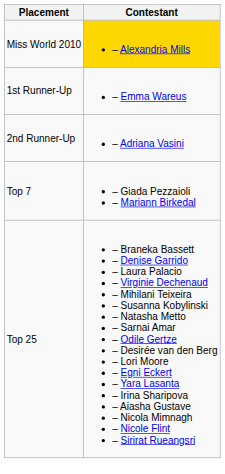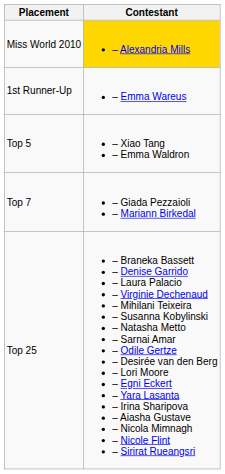 <table class="wikitable sortable" style="font-size:95%;">
 <tr>
 <th>Placement</th>
 <th>Contestant</th>
 </tr>
 <tr>
 <td>Miss World 2010</td>
 <td style="background: gold;"><br><ul><li> – <a href='#'>Alexandria Mills</a></li></ul></td>
 </tr>
 <tr>
 <td>1st Runner-Up</td>
 <td><br><ul><li> – <a href='#'>Emma Wareus</a></li></ul></td>
 </tr>
 <tr>
-<td>2nd Runner-Up</td>
-<td><br><ul><li> – <a href='#'>Adriana Vasini</a></li></ul></td>
+<td>Top 5</td>
+<td><br><ul><li> – Xiao Tang</li><li> – Emma Waldron</li></ul></td>
 </tr>
 <tr>
 <td>Top 7</td>
 <td><br><ul><li> – Giada Pezzaioli</li><li> – <a href='#'>Mariann Birkedal</a></li></ul></td>
 </tr>
 <tr>
 <td>Top 25</td>
 <td><br><ul><li> – Braneka Bassett</li><li> – <a href='#'>Denise Garrido</a></li><li> – Laura Palacio</li><li> – <a href='#'>Virginie Dechenaud</a></li><li> – Mihilani Teixeira</li><li> – Susanna Kobylinski</li><li> – Natasha Metto</li><li> – Sarnai Amar</li><li> – <a href='#'>Odile Gertze</a></li><li> – Desirée van den Berg</li><li> – Lori Moore</li><li> – <a href='#'>Egni Eckert</a></li><li> – <a href='#'>Yara Lasanta</a></li><li> – Irina Sharipova</li><li> – Aiasha Gustave</li><li> – Nicola Mimnagh</li><li> – <a href='#'>Nicole Flint</a></li><li> – <a href='#'>Sirirat Rueangsri</a></li></ul></td>
 </tr>
 </table>
